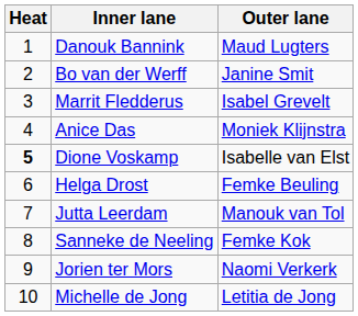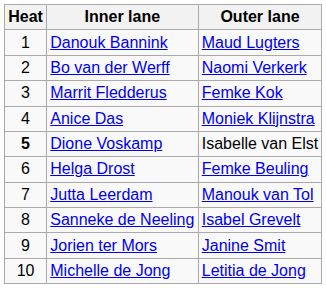 <table class="wikitable">
 <tr>
 <th>Heat</th>
 <th>Inner lane</th>
 <th>Outer lane</th>
 </tr>
 <tr>
 <td align="center">1</td>
 <td><a href='#'>Danouk Bannink</a></td>
 <td><a href='#'>Maud Lugters</a></td>
 </tr>
 <tr>
 <td align="center">2</td>
 <td><a href='#'>Bo van der Werff</a></td>
-<td><a href='#'>Janine Smit</a></td>
+<td><a href='#'>Naomi Verkerk</a></td>
 </tr>
 <tr>
 <td align="center">3</td>
 <td><a href='#'>Marrit Fledderus</a></td>
-<td><a href='#'>Isabel Grevelt</a></td>
+<td><a href='#'>Femke Kok</a></td>
 </tr>
 <tr>
 <td align="center">4</td>
 <td><a href='#'>Anice Das</a></td>
 <td><a href='#'>Moniek Klijnstra</a></td>
 </tr>
 <tr>
 <td align="center"><strong>5</strong></td>
 <td><a href='#'>Dione Voskamp</a></td>
 <td>Isabelle van Elst</td>
 </tr>
 <tr>
 <td align="center">6</td>
 <td><a href='#'>Helga Drost</a></td>
 <td><a href='#'>Femke Beuling</a></td>
 </tr>
 <tr>
 <td align="center">7</td>
 <td><a href='#'>Jutta Leerdam</a></td>
 <td><a href='#'>Manouk van Tol</a></td>
 </tr>
 <tr>
 <td align="center">8</td>
 <td><a href='#'>Sanneke de Neeling</a></td>
-<td><a href='#'>Femke Kok</a></td>
+<td><a href='#'>Isabel Grevelt</a></td>
 </tr>
 <tr>
 <td align="center">9</td>
 <td><a href='#'>Jorien ter Mors</a></td>
-<td><a href='#'>Naomi Verkerk</a></td>
+<td><a href='#'>Janine Smit</a></td>
 </tr>
 <tr>
 <td align="center">10</td>
 <td><a href='#'>Michelle de Jong</a></td>
 <td><a href='#'>Letitia de Jong</a></td>
 </tr>
 <tr>
 </tr>
 </table>
